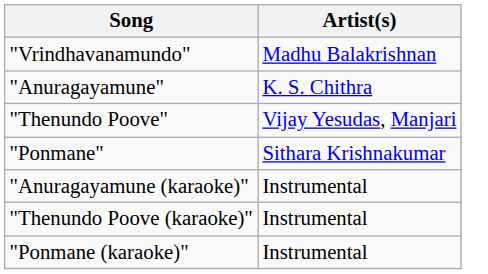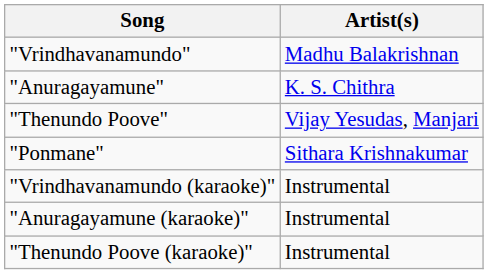 <table class="wikitable">
 <tr>
 <th>Song</th>
 <th>Artist(s)</th>
 </tr>
 <tr>
 <td>"Vrindhavanamundo"</td>
 <td><a href='#'>Madhu Balakrishnan</a></td>
 </tr>
 <tr>
 <td>"Anuragayamune"</td>
 <td><a href='#'>K. S. Chithra</a></td>
 </tr>
 <tr>
 <td>"Thenundo Poove"</td>
 <td><a href='#'>Vijay Yesudas</a>, <a href='#'>Manjari</a></td>
 </tr>
 <tr>
 <td>"Ponmane"</td>
 <td><a href='#'>Sithara Krishnakumar</a></td>
 </tr>
 <tr>
+<td>"Vrindhavanamundo (karaoke)"</td>
+<td>Instrumental</td>
+</tr>
+<tr>
 <td>"Anuragayamune (karaoke)"</td>
 <td>Instrumental</td>
 </tr>
 <tr>
 <td>"Thenundo Poove (karaoke)"</td>
 <td>Instrumental</td>
 </tr>
-<tr>
-<td>"Ponmane (karaoke)"</td>
-<td>Instrumental</td>
-</tr>
 </table>
